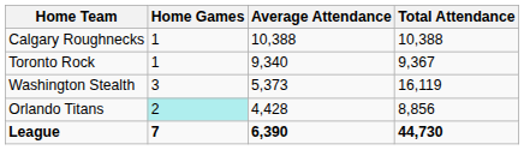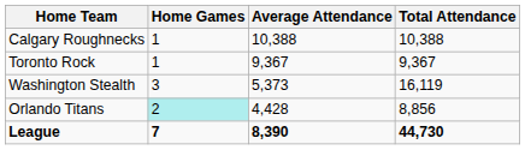 <table class="wikitable sortable">
 <tr>
 <th>Home Team</th>
 <th>Home Games</th>
 <th>Average Attendance</th>
 <th>Total Attendance</th>
 </tr>
 <tr>
 <td>Calgary Roughnecks</td>
 <td>1</td>
 <td>10,388</td>
 <td>10,388</td>
 </tr>
 <tr>
 <td>Toronto Rock</td>
 <td>1</td>
-<td>9,340</td>
+<td>9,367</td>
 <td>9,367</td>
 </tr>
 <tr>
 <td>Washington Stealth</td>
 <td>3</td>
 <td>5,373</td>
 <td>16,119</td>
 </tr>
 <tr>
 <td>Orlando Titans</td>
 <td style="background: paleturquoise;">2</td>
 <td>4,428</td>
 <td>8,856</td>
 </tr>
 <tr class="sortbottom">
 <td><strong>League</strong></td>
 <td><strong>7</strong></td>
-<td><strong>6,390</strong></td>
+<td><strong>8,390</strong></td>
 <td><strong>44,730</strong></td>
 </tr>
 </table>
